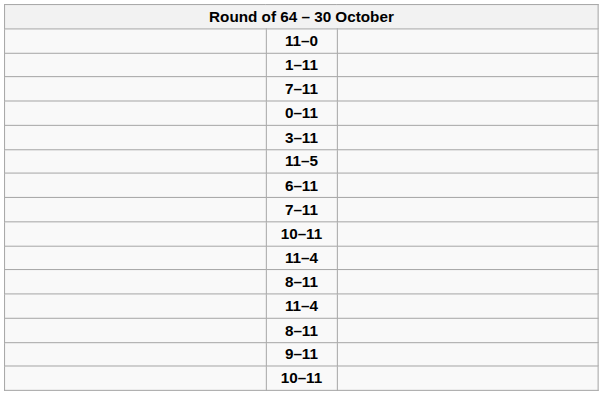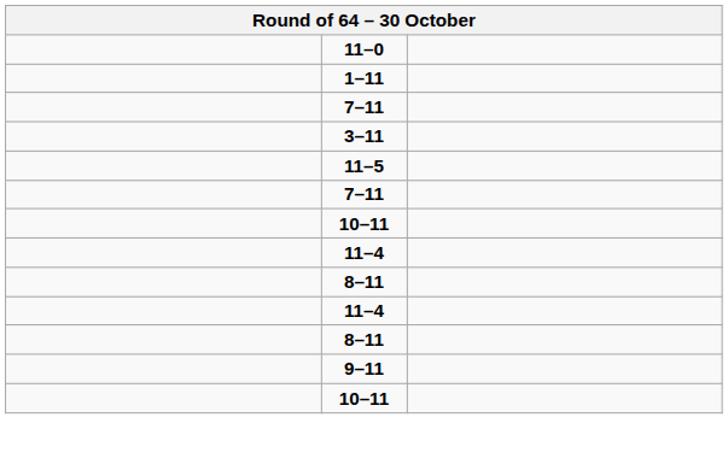 <table class="wikitable" style="text-align: center; font-size:90% ">
 <tr>
 <th colspan=3>Round of 64 – 30 October</th>
 </tr>
 <tr>
 <td align=left width="240"><strong></strong></td>
 <td align=center width="60"><strong>11–0</strong></td>
 <td align=left width="240"></td>
 </tr>
 <tr>
 <td align=left></td>
 <td align=center><strong>1–11</strong></td>
 <td align=left><strong></strong></td>
 </tr>
 <tr>
 <td align=left></td>
 <td align=center><strong>7–11</strong></td>
 <td align=left><strong></strong></td>
 </tr>
 <tr>
 <td align=left></td>
-<td align=center><strong>0–11</strong></td>
-<td align=left><strong></strong></td>
-</tr>
-<tr>
-<td align=left></td>
 <td align=center><strong>3–11</strong></td>
 <td align=left><strong></strong></td>
 </tr>
 <tr>
 <td align=left><strong></strong></td>
 <td align=center><strong>11–5</strong></td>
 <td align=left></td>
-</tr>
-<tr>
-<td align=left></td>
-<td align=center><strong>6–11</strong></td>
-<td align=left><strong></strong></td>
 </tr>
 <tr>
 <td align=left></td>
 <td align=center><strong>7–11</strong></td>
 <td align=left><strong></strong></td>
 </tr>
 <tr>
 <td align=left></td>
 <td align=center><strong>10–11</strong></td>
 <td align=left><strong></strong></td>
 </tr>
 <tr>
 <td align=left><strong></strong></td>
 <td align=center><strong>11–4</strong></td>
 <td align=left></td>
 </tr>
 <tr>
 <td align=left></td>
 <td align=center><strong>8–11</strong></td>
 <td align=left><strong></strong></td>
 </tr>
 <tr>
 <td align=left><strong></strong></td>
 <td align=center><strong>11–4</strong></td>
 <td align=left></td>
 </tr>
 <tr>
 <td align=left></td>
 <td align=center><strong>8–11</strong></td>
 <td align=left><strong></strong></td>
 </tr>
 <tr>
 <td align=left></td>
 <td align=center><strong>9–11</strong></td>
 <td align=left><strong></strong></td>
 </tr>
 <tr>
 <td align=left></td>
 <td align=center><strong>10–11</strong></td>
 <td align=left><strong></strong></td>
 </tr>
 </table>
